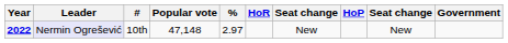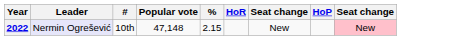 <table class="wikitable" style="text-align:center">
 <tr>
 <th>Year</th>
 <th>Leader</th>
 <th>#</th>
 <th>Popular vote</th>
 <th>%</th>
 <th><a href='#'>HoR</a></th>
 <th>Seat change</th>
 <th><a href='#'>HoP</a></th>
 <th>Seat change</th>
-<th>Government</th>
 </tr>
 <tr>
 <th><a href='#'>2022</a></th>
 <td style="background: lavender;">Nermin Ogrešević</td>
 <td>10th</td>
 <td>47,148</td>
-<td>2.97</td>
+<td>2.15</td>
 <td></td>
 <td>New</td>
 <td></td>
-<td>New</td>
-<td></td>
+<td style="background: pink;">New</td>
 </tr>
 </table>
